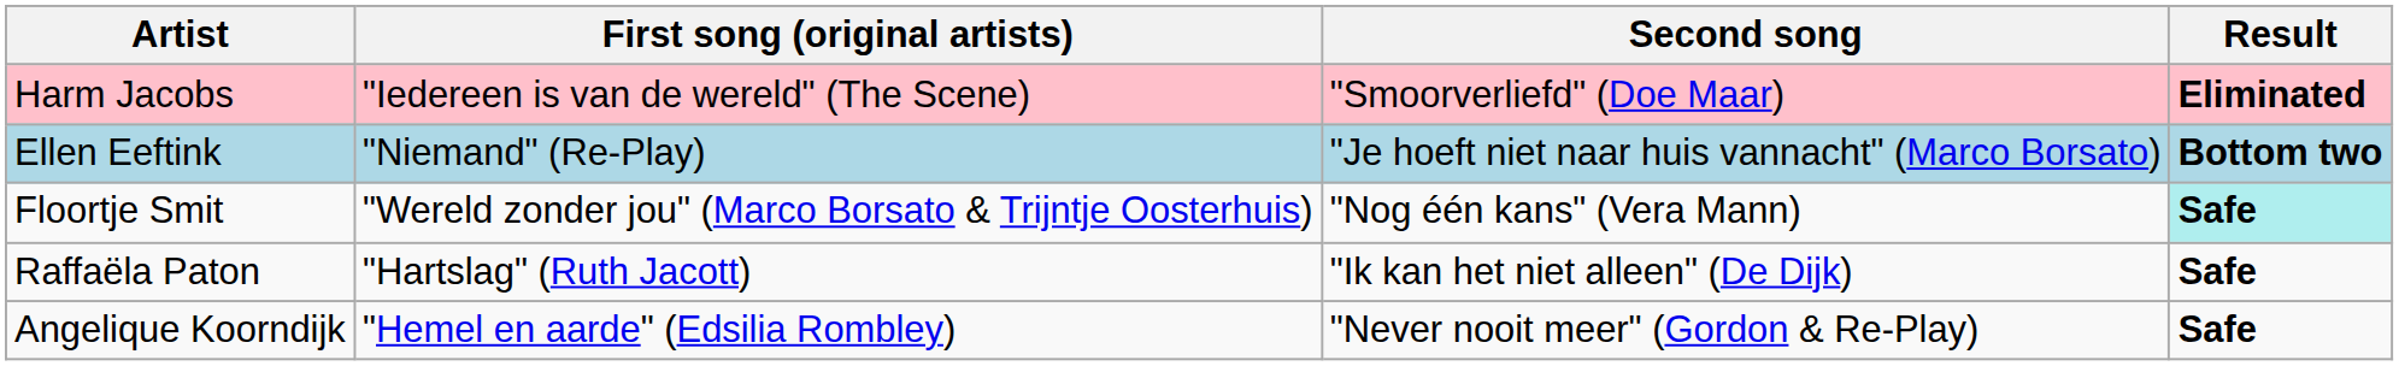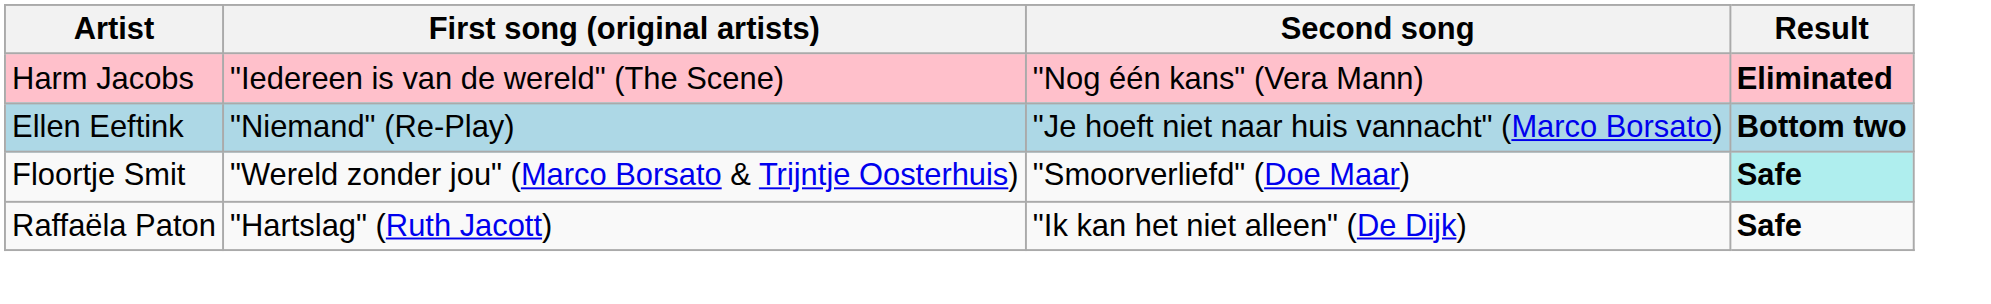 <table class=wikitable>
 <tr>
 <th>Artist</th>
 <th>First song (original artists)</th>
 <th>Second song</th>
 <th>Result</th>
 </tr>
 <tr style="background:pink;">
 <td>Harm Jacobs</td>
 <td>"Iedereen is van de wereld" (The Scene)</td>
-<td>"Smoorverliefd" (<a href='#'>Doe Maar</a>)</td>
+<td>"Nog één kans" (Vera Mann)</td>
 <td><strong>Eliminated</strong></td>
 </tr>
 <tr style="background:lightblue;">
 <td>Ellen Eeftink</td>
 <td>"Niemand" (Re-Play)</td>
 <td>"Je hoeft niet naar huis vannacht" (<a href='#'>Marco Borsato</a>)</td>
 <td><strong>Bottom two</strong></td>
 </tr>
 <tr>
 <td>Floortje Smit</td>
 <td>"Wereld zonder jou" (<a href='#'>Marco Borsato</a> & <a href='#'>Trijntje Oosterhuis</a>)</td>
-<td>"Nog één kans" (Vera Mann)</td>
+<td>"Smoorverliefd" (<a href='#'>Doe Maar</a>)</td>
 <td style="background: paleturquoise;"><strong>Safe</strong></td>
 </tr>
 <tr>
 <td>Raffaëla Paton</td>
 <td>"Hartslag" (<a href='#'>Ruth Jacott</a>)</td>
 <td>"Ik kan het niet alleen" (<a href='#'>De Dijk</a>)</td>
 <td><strong>Safe</strong></td>
 </tr>
-<tr>
-<td>Angelique Koorndijk</td>
-<td>"<a href='#'>Hemel en aarde</a>" (<a href='#'>Edsilia Rombley</a>)</td>
-<td>"Never nooit meer" (<a href='#'>Gordon</a> & Re-Play)</td>
-<td><strong>Safe</strong></td>
-</tr>
 </table>
